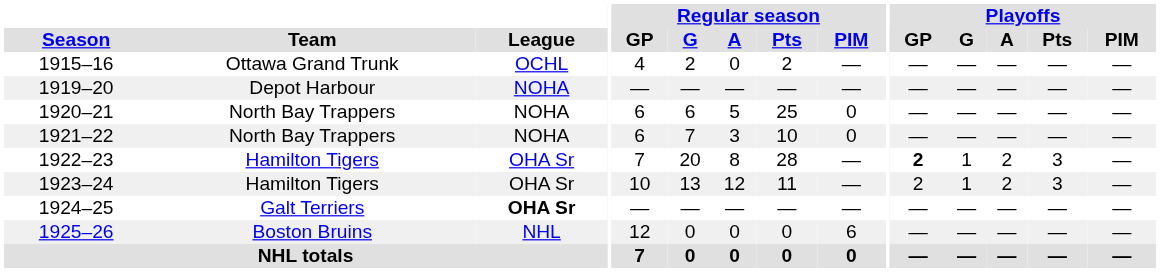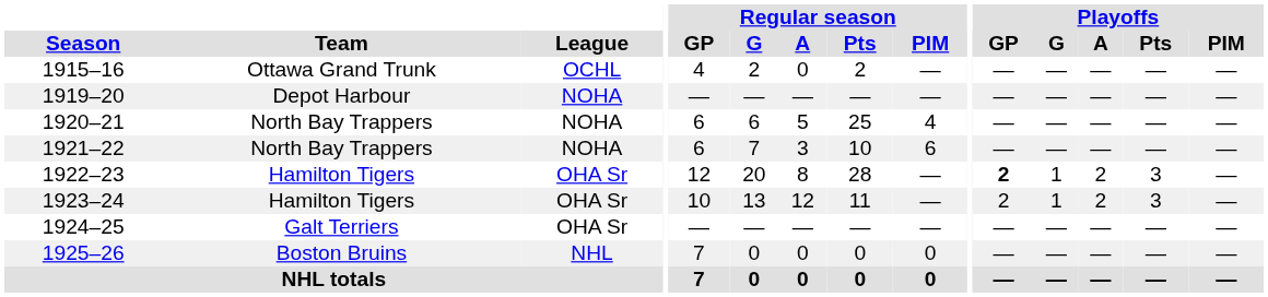 <table border="0" cellpadding="1" cellspacing="0" style="text-align:center; width:60em">
 <tr bgcolor="#e0e0e0">
 <th colspan="3" bgcolor="#ffffff"></th>
 <th rowspan="100" bgcolor="#ffffff"></th>
 <th colspan="5"><a href='#'>Regular season</a></th>
 <th rowspan="100" bgcolor="#ffffff"></th>
 <th colspan="5"><a href='#'>Playoffs</a></th>
 </tr>
 <tr bgcolor="#e0e0e0">
 <th><a href='#'>Season</a></th>
 <th>Team</th>
 <th>League</th>
 <th>GP</th>
 <th><a href='#'>G</a></th>
 <th><a href='#'>A</a></th>
 <th><a href='#'>Pts</a></th>
 <th><a href='#'>PIM</a></th>
 <th>GP</th>
 <th>G</th>
 <th>A</th>
 <th>Pts</th>
 <th>PIM</th>
 </tr>
 <tr>
 <td>1915–16</td>
 <td>Ottawa Grand Trunk</td>
 <td><a href='#'>OCHL</a></td>
 <td>4</td>
 <td>2</td>
 <td>0</td>
 <td>2</td>
 <td>—</td>
 <td>—</td>
 <td>—</td>
 <td>—</td>
 <td>—</td>
 <td>—</td>
 </tr>
 <tr bgcolor="#f0f0f0">
 <td>1919–20</td>
 <td>Depot Harbour</td>
 <td><a href='#'>NOHA</a></td>
 <td>—</td>
 <td>—</td>
 <td>—</td>
 <td>—</td>
 <td>—</td>
 <td>—</td>
 <td>—</td>
 <td>—</td>
 <td>—</td>
 <td>—</td>
 </tr>
 <tr>
 <td>1920–21</td>
 <td>North Bay Trappers</td>
 <td>NOHA</td>
 <td>6</td>
 <td>6</td>
 <td>5</td>
 <td>25</td>
-<td>0</td>
+<td>4</td>
 <td>—</td>
 <td>—</td>
 <td>—</td>
 <td>—</td>
 <td>—</td>
 </tr>
 <tr bgcolor="#f0f0f0">
 <td>1921–22</td>
 <td>North Bay Trappers</td>
 <td>NOHA</td>
 <td>6</td>
 <td>7</td>
 <td>3</td>
 <td>10</td>
-<td>0</td>
+<td>6</td>
 <td>—</td>
 <td>—</td>
 <td>—</td>
 <td>—</td>
 <td>—</td>
 </tr>
 <tr>
 <td>1922–23</td>
 <td><a href='#'>Hamilton Tigers</a></td>
 <td><a href='#'>OHA Sr</a></td>
-<td>7</td>
+<td>12</td>
 <td>20</td>
 <td>8</td>
 <td>28</td>
 <td>—</td>
 <td><strong>2</strong></td>
 <td>1</td>
 <td>2</td>
 <td>3</td>
 <td>—</td>
 </tr>
 <tr bgcolor="#f0f0f0">
 <td>1923–24</td>
 <td>Hamilton Tigers</td>
 <td>OHA Sr</td>
 <td>10</td>
 <td>13</td>
 <td>12</td>
 <td>11</td>
 <td>—</td>
 <td>2</td>
 <td>1</td>
 <td>2</td>
 <td>3</td>
 <td>—</td>
 </tr>
 <tr>
 <td>1924–25</td>
 <td><a href='#'>Galt Terriers</a></td>
-<td><strong>OHA Sr</strong></td>
+<td>OHA Sr</td>
 <td>—</td>
 <td>—</td>
 <td>—</td>
 <td>—</td>
 <td>—</td>
 <td>—</td>
 <td>—</td>
 <td>—</td>
 <td>—</td>
 <td>—</td>
 </tr>
 <tr bgcolor="#f0f0f0">
 <td><a href='#'>1925–26</a></td>
 <td><a href='#'>Boston Bruins</a></td>
 <td><a href='#'>NHL</a></td>
-<td>12</td>
+<td>7</td>
 <td>0</td>
 <td>0</td>
 <td>0</td>
-<td>6</td>
+<td>0</td>
 <td>—</td>
 <td>—</td>
 <td>—</td>
 <td>—</td>
 <td>—</td>
 </tr>
 <tr bgcolor="#e0e0e0">
 <th colspan="3">NHL totals</th>
 <th>7</th>
 <th>0</th>
 <th>0</th>
 <th>0</th>
 <th>0</th>
 <th>—</th>
 <th>—</th>
 <th>—</th>
 <th>—</th>
 <th>—</th>
 </tr>
 </table>
